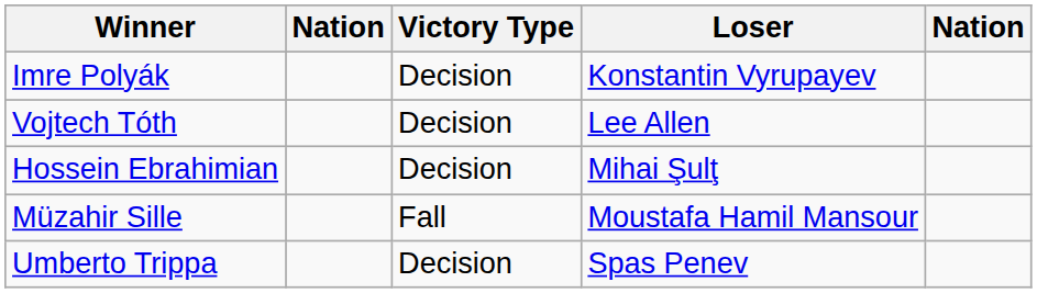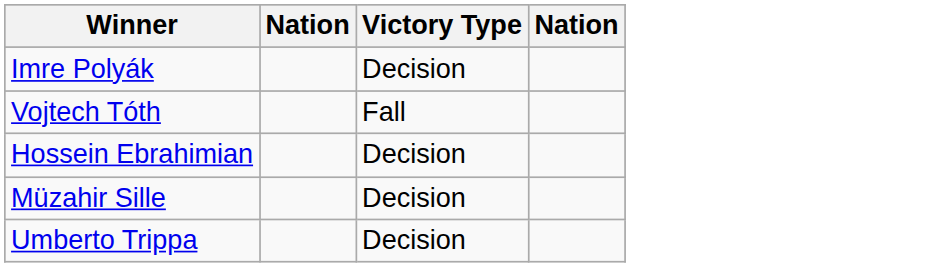 <table class="wikitable sortable" style="text-align:left;">
 <tr>
 <th>Winner</th>
 <th>Nation</th>
 <th>Victory Type</th>
-<th>Loser</th>
 <th>Nation</th>
 </tr>
 <tr>
 <td><a href='#'>Imre Polyák</a></td>
 <td></td>
 <td>Decision</td>
-<td><a href='#'>Konstantin Vyrupayev</a></td>
 <td></td>
 </tr>
 <tr>
 <td><a href='#'>Vojtech Tóth</a></td>
 <td></td>
-<td>Decision</td>
-<td><a href='#'>Lee Allen</a></td>
+<td>Fall</td>
 <td></td>
 </tr>
 <tr>
 <td><a href='#'>Hossein Ebrahimian</a></td>
 <td></td>
 <td>Decision</td>
-<td><a href='#'>Mihai Şulţ</a></td>
 <td></td>
 </tr>
 <tr>
 <td><a href='#'>Müzahir Sille</a></td>
 <td></td>
-<td>Fall</td>
-<td><a href='#'>Moustafa Hamil Mansour</a></td>
+<td>Decision</td>
 <td></td>
 </tr>
 <tr>
 <td><a href='#'>Umberto Trippa</a></td>
 <td></td>
 <td>Decision</td>
-<td><a href='#'>Spas Penev</a></td>
 <td></td>
 </tr>
 </table>
